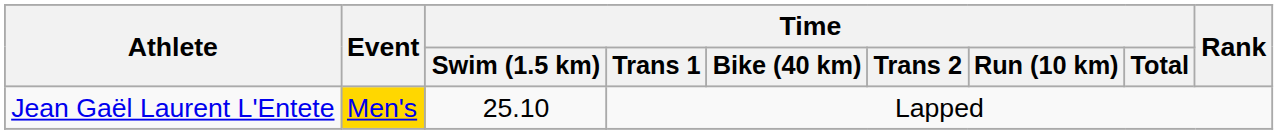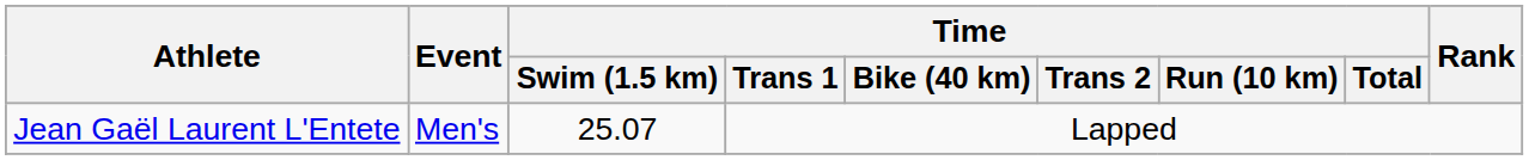 <table class=wikitable style="font-size:90%;text-align:center">
 <tr>
 <th rowspan=2>Athlete</th>
 <th rowspan=2>Event</th>
 <th colspan=6>Time</th>
 <th rowspan=2>Rank</th>
 </tr>
 <tr style="font-size:95%">
 <th>Swim (1.5 km)</th>
 <th>Trans 1</th>
 <th>Bike (40 km)</th>
 <th>Trans 2</th>
 <th>Run (10 km)</th>
 <th>Total</th>
 </tr>
 <tr>
 <td align=left><a href='#'>Jean Gaël Laurent L'Entete</a></td>
-<td align=left style="background: gold;"><a href='#'>Men's</a></td>
-<td>25.10</td>
+<td align=left><a href='#'>Men's</a></td>
+<td>25.07</td>
 <td colspan=6>Lapped</td>
 </tr>
 </table>
